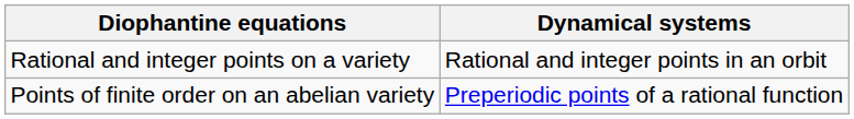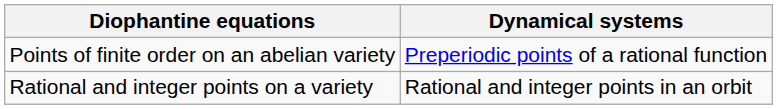 <table class="wikitable">
 <tr>
 <th>Diophantine equations</th>
 <th>Dynamical systems</th>
 </tr>
 <tr>
+<td>Points of finite order on an abelian variety</td>
+<td><a href='#'>Preperiodic points</a> of a rational function</td>
+</tr>
+<tr>
 <td>Rational and integer points on a variety</td>
 <td>Rational and integer points in an orbit</td>
 </tr>
-<tr>
-<td>Points of finite order on an abelian variety</td>
-<td><a href='#'>Preperiodic points</a> of a rational function</td>
-</tr>
 </table>
